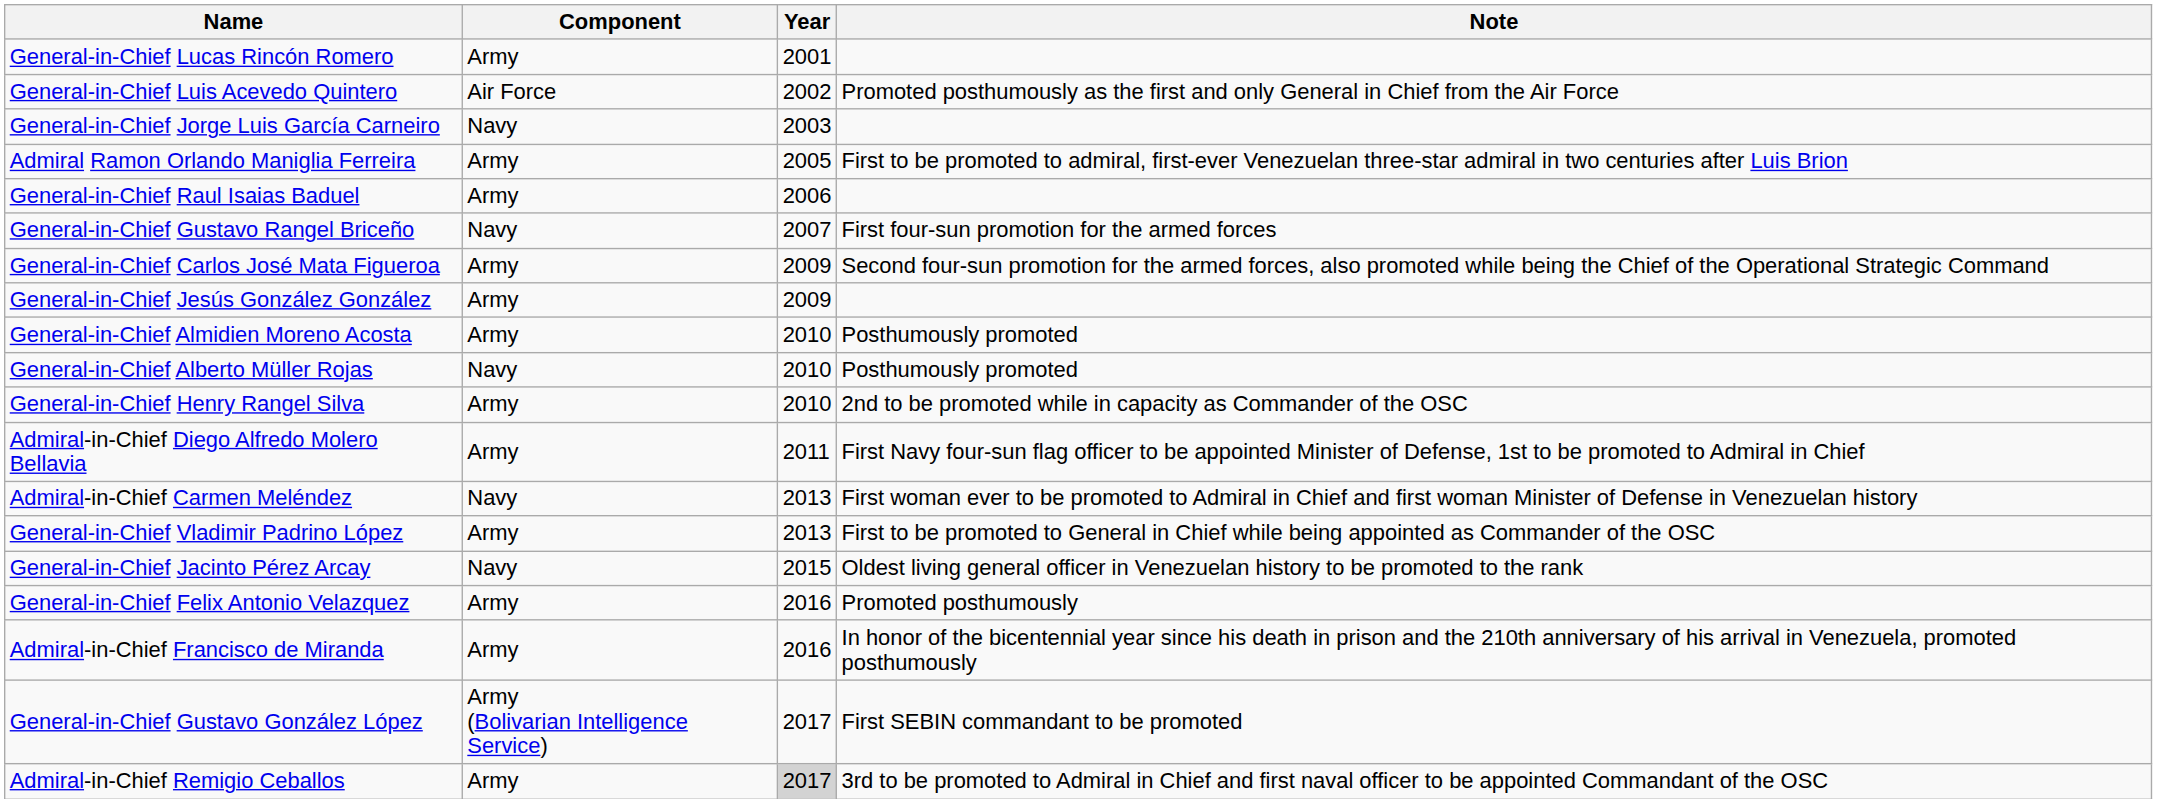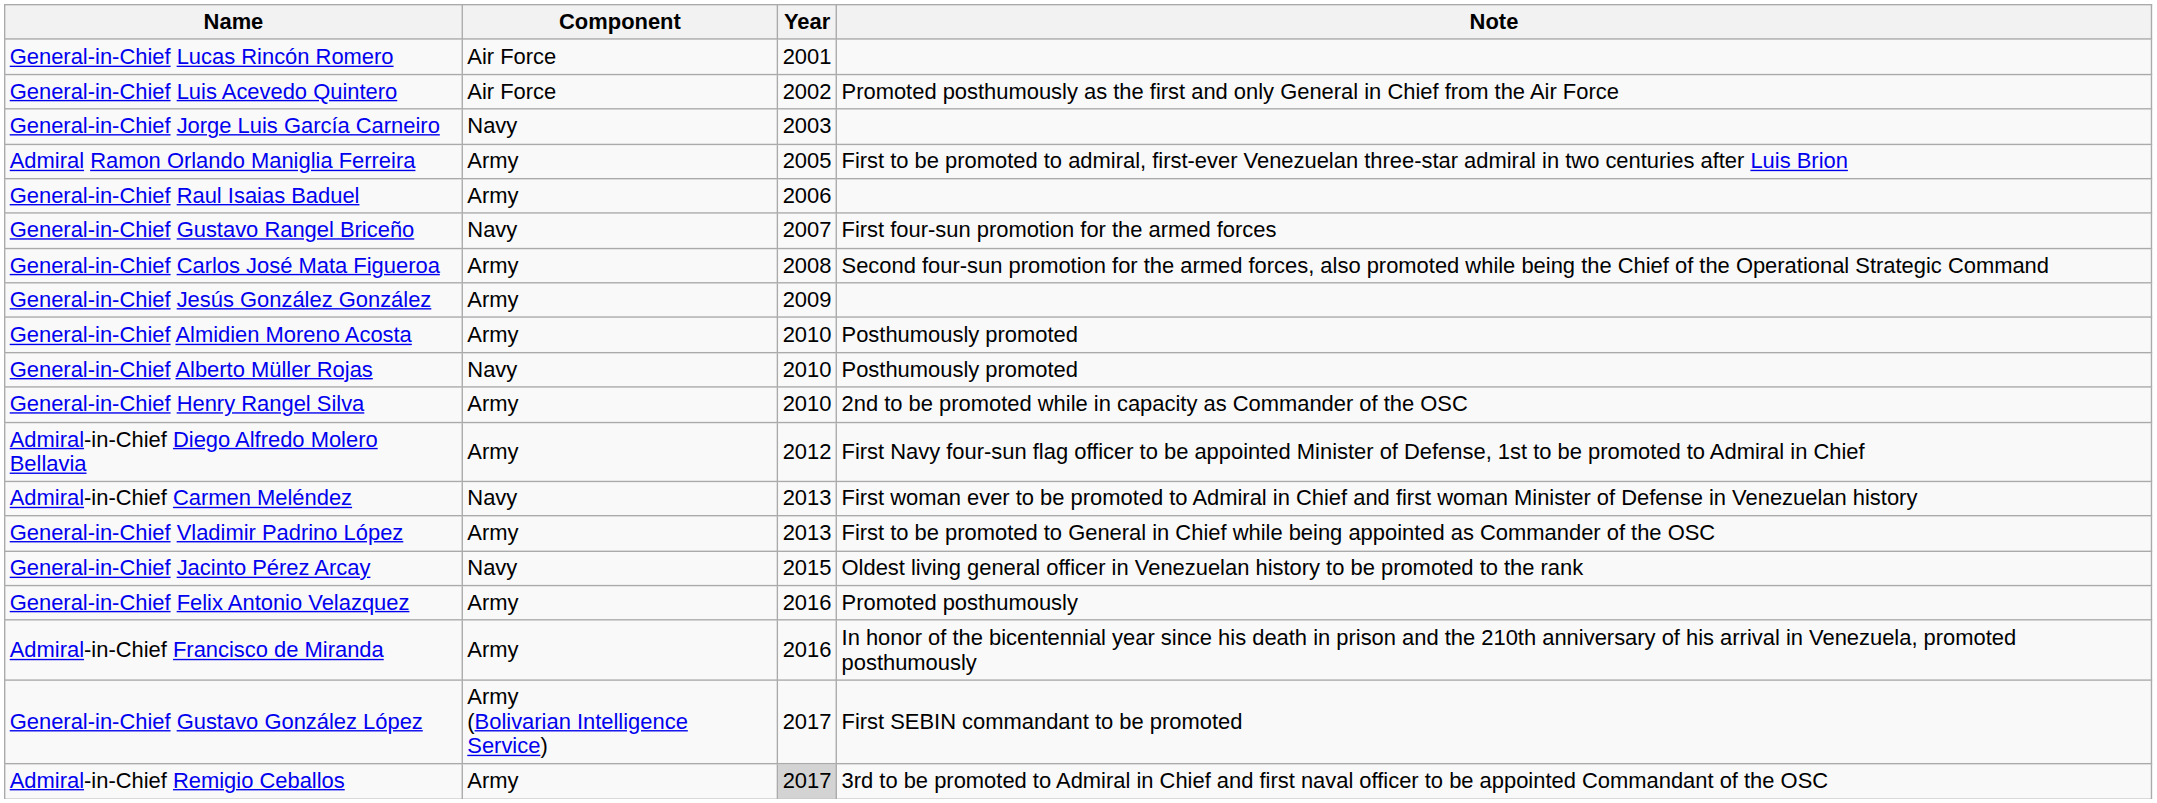 <table class="wikitable sortable">
 <tr>
 <th>Name</th>
 <th>Component</th>
 <th>Year</th>
 <th>Note</th>
 </tr>
 <tr>
 <td><a href='#'>General-in-Chief</a> <a href='#'>Lucas Rincón Romero</a></td>
-<td>Army</td>
+<td>Air Force</td>
 <td>2001</td>
 <td></td>
 </tr>
 <tr>
 <td><a href='#'>General-in-Chief</a> <a href='#'>Luis Acevedo Quintero</a></td>
 <td>Air Force</td>
 <td>2002</td>
 <td>Promoted posthumously as the first and only General in Chief from the Air Force</td>
 </tr>
 <tr>
 <td><a href='#'>General-in-Chief</a> <a href='#'>Jorge Luis García Carneiro</a></td>
 <td>Navy</td>
 <td>2003</td>
 <td></td>
 </tr>
 <tr>
 <td><a href='#'>Admiral</a> <a href='#'>Ramon Orlando Maniglia Ferreira</a></td>
 <td>Army</td>
 <td>2005</td>
 <td>First to be promoted to admiral, first-ever Venezuelan three-star admiral in two centuries after <a href='#'>Luis Brion</a></td>
 </tr>
 <tr>
 <td><a href='#'>General-in-Chief</a> <a href='#'>Raul Isaias Baduel</a></td>
 <td>Army</td>
 <td>2006</td>
 <td></td>
 </tr>
 <tr>
 <td><a href='#'>General-in-Chief</a> <a href='#'>Gustavo Rangel Briceño</a></td>
 <td>Navy</td>
 <td>2007</td>
 <td>First four-sun promotion for the armed forces</td>
 </tr>
 <tr>
 <td><a href='#'>General-in-Chief</a> <a href='#'>Carlos José Mata Figueroa</a></td>
 <td>Army</td>
-<td>2009</td>
+<td>2008</td>
 <td>Second four-sun promotion for the armed forces, also promoted while being the Chief of the Operational Strategic Command</td>
 </tr>
 <tr>
 <td><a href='#'>General-in-Chief</a> <a href='#'>Jesús González González</a></td>
 <td>Army</td>
 <td>2009</td>
 <td></td>
 </tr>
 <tr>
 <td><a href='#'>General-in-Chief</a> <a href='#'>Almidien Moreno Acosta</a></td>
 <td>Army</td>
 <td>2010</td>
 <td>Posthumously promoted</td>
 </tr>
 <tr>
 <td><a href='#'>General-in-Chief</a> <a href='#'>Alberto Müller Rojas</a></td>
 <td>Navy</td>
 <td>2010</td>
 <td>Posthumously promoted</td>
 </tr>
 <tr>
 <td><a href='#'>General-in-Chief</a> <a href='#'>Henry Rangel Silva</a></td>
 <td>Army</td>
 <td>2010</td>
 <td>2nd to be promoted while in capacity as Commander of the OSC</td>
 </tr>
 <tr>
 <td><a href='#'>Admiral</a>-in-Chief <a href='#'>Diego Alfredo Molero Bellavia</a></td>
 <td>Army</td>
-<td>2011</td>
+<td>2012</td>
 <td>First Navy four-sun flag officer to be appointed Minister of Defense, 1st to be promoted to Admiral in Chief</td>
 </tr>
 <tr>
 <td><a href='#'>Admiral</a>-in-Chief <a href='#'>Carmen Meléndez</a></td>
 <td>Navy</td>
 <td>2013</td>
 <td>First woman ever to be promoted to Admiral in Chief and first woman Minister of Defense in Venezuelan history</td>
 </tr>
 <tr>
 <td><a href='#'>General-in-Chief</a> <a href='#'>Vladimir Padrino López</a></td>
 <td>Army</td>
 <td>2013</td>
 <td>First to be promoted to General in Chief while being appointed as Commander of the OSC</td>
 </tr>
 <tr>
 <td><a href='#'>General-in-Chief</a> <a href='#'>Jacinto Pérez Arcay</a></td>
 <td>Navy</td>
 <td>2015</td>
 <td>Oldest living general officer in Venezuelan history to be promoted to the rank</td>
 </tr>
 <tr>
 <td><a href='#'>General-in-Chief</a> <a href='#'>Felix Antonio Velazquez</a></td>
 <td>Army</td>
 <td>2016</td>
 <td>Promoted posthumously</td>
 </tr>
 <tr>
 <td><a href='#'>Admiral</a>-in-Chief <a href='#'>Francisco de Miranda</a></td>
 <td>Army</td>
 <td>2016</td>
 <td>In honor of the bicentennial year since his death in prison and the 210th anniversary of his arrival in Venezuela, promoted posthumously</td>
 </tr>
 <tr>
 <td><a href='#'>General-in-Chief</a> <a href='#'>Gustavo González López</a></td>
 <td>Army<br> (<a href='#'>Bolivarian Intelligence Service</a>)</td>
 <td>2017</td>
 <td>First SEBIN commandant to be promoted</td>
 </tr>
 <tr>
 <td><a href='#'>Admiral</a>-in-Chief <a href='#'>Remigio Ceballos</a></td>
 <td>Army</td>
 <td style="background: lightgrey;">2017</td>
 <td>3rd to be promoted to Admiral in Chief and first naval officer to be appointed Commandant of the OSC</td>
 </tr>
 </table>
